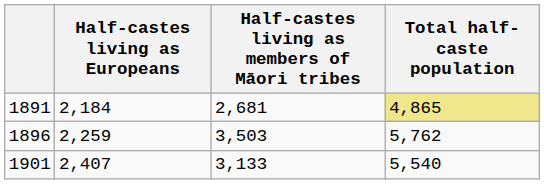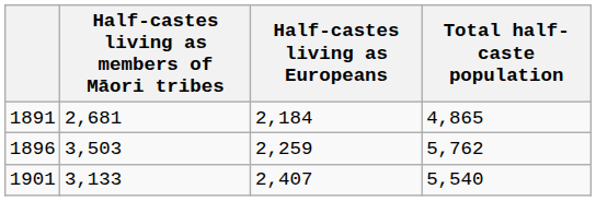 <table class="wikitable" style="width:400px;">
 <tr>
 <th></th>
+<th>Half-castes living as members of Māori tribes</th>
 <th>Half-castes living as Europeans</th>
-<th>Half-castes living as members of Māori tribes</th>
 <th>Total half-caste population</th>
 </tr>
 <tr>
 <td>1891</td>
+<td>2,681</td>
 <td>2,184</td>
-<td>2,681</td>
-<td style="background: khaki;">4,865</td>
+<td>4,865</td>
 </tr>
 <tr>
 <td>1896</td>
+<td>3,503</td>
 <td>2,259</td>
-<td>3,503</td>
 <td>5,762</td>
 </tr>
 <tr>
 <td>1901</td>
+<td>3,133</td>
 <td>2,407</td>
-<td>3,133</td>
 <td>5,540</td>
 </tr>
 </table>
